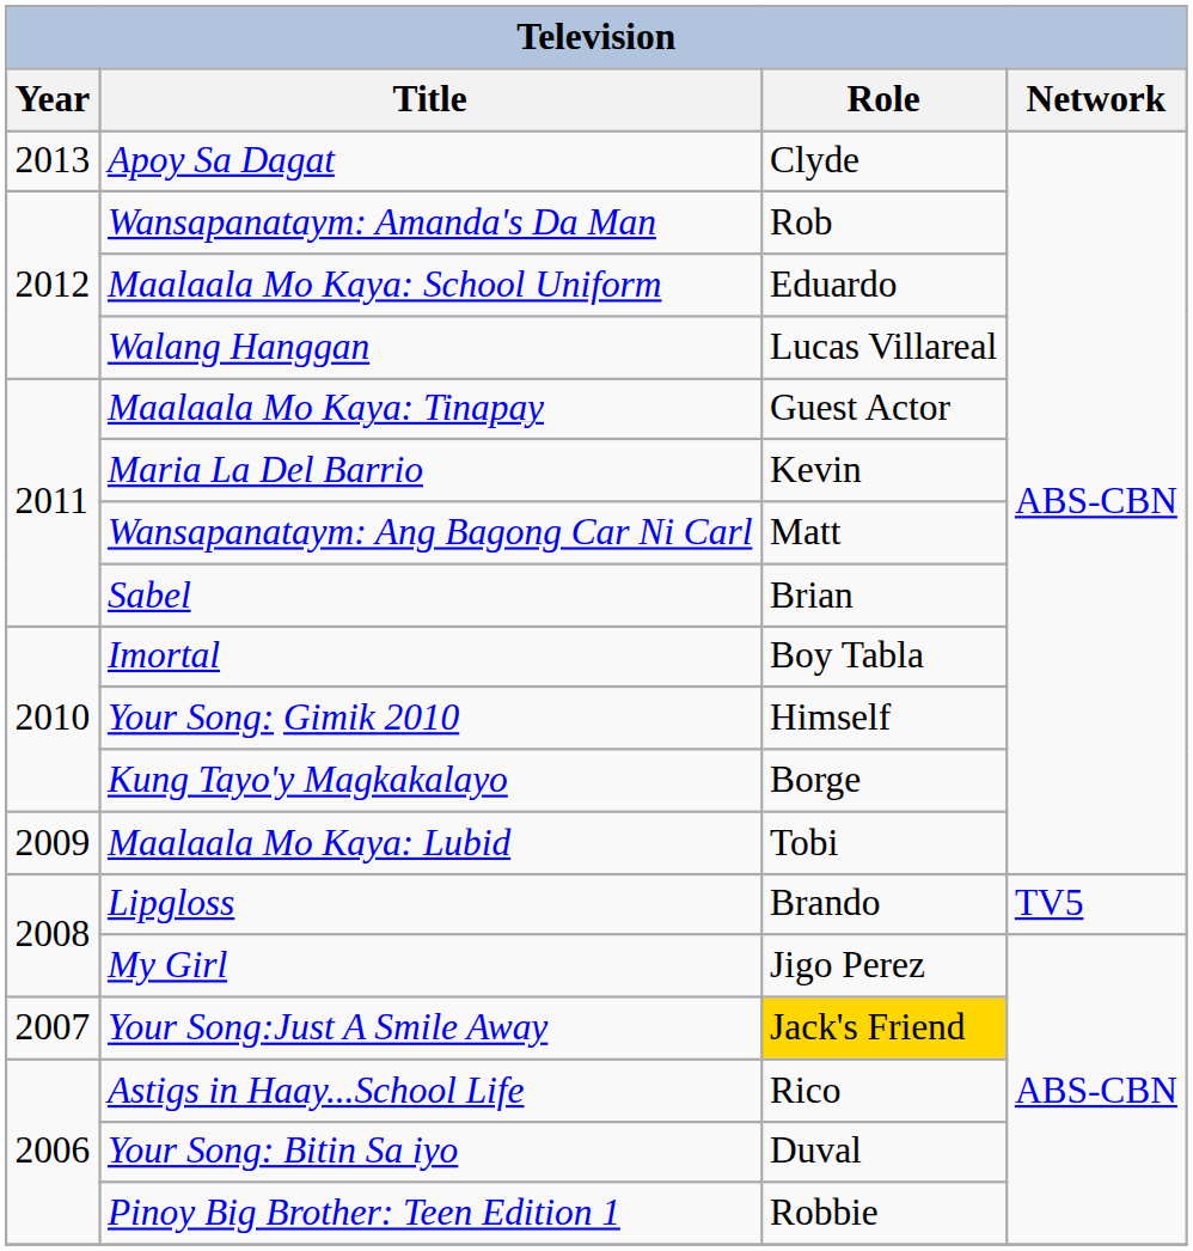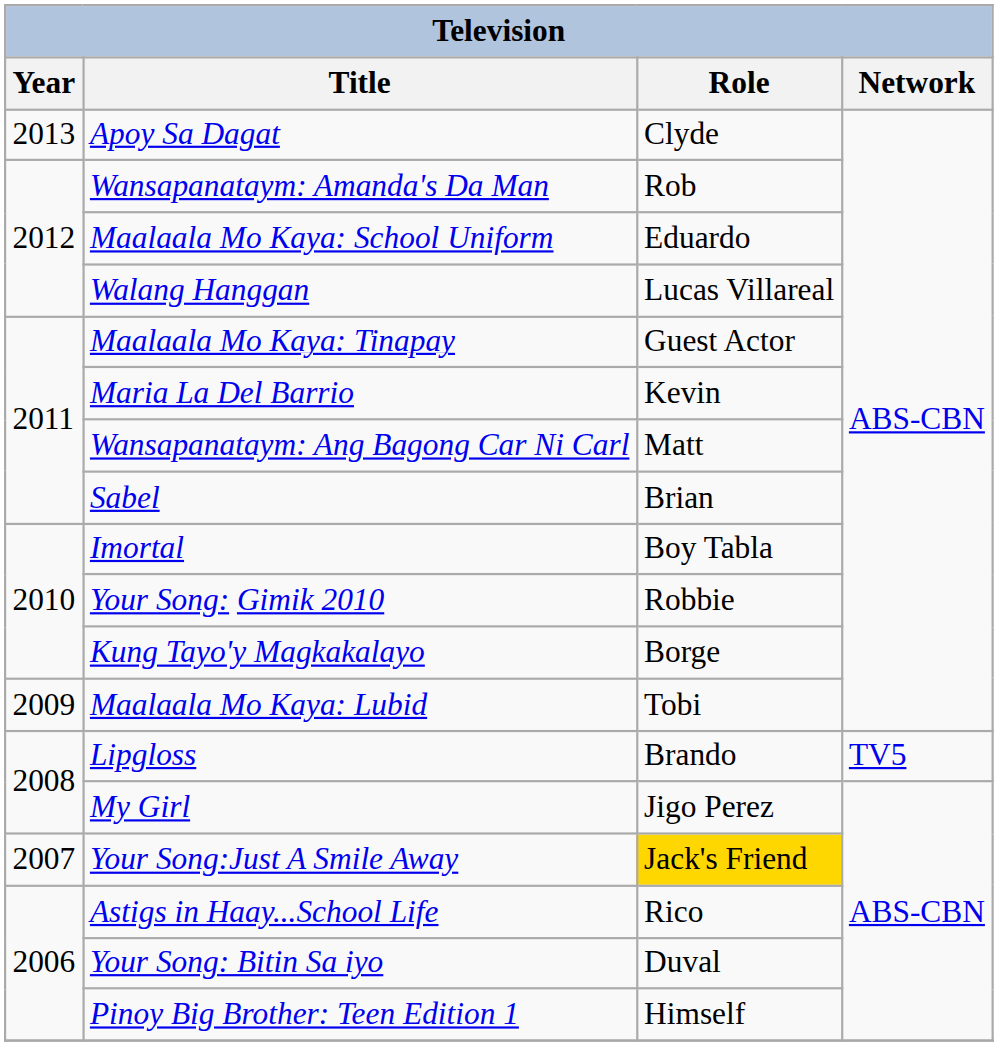 <table class="wikitable" style="font-size: 90%;">
 <tr>
 <th colspan="4" style="background: LightSteelBlue;">Television</th>
 </tr>
 <tr>
 <th>Year</th>
 <th>Title</th>
 <th>Role</th>
 <th>Network</th>
 </tr>
 <tr>
 <td>2013</td>
 <td><a href='#'><em>Apoy Sa Dagat</em></a></td>
 <td>Clyde</td>
 <td rowspan="12"><a href='#'>ABS-CBN</a></td>
 </tr>
 <tr>
 <td rowspan="3">2012</td>
 <td><a href='#'><em>Wansapanataym: Amanda's Da Man</em></a></td>
 <td>Rob</td>
 </tr>
 <tr>
 <td><a href='#'><em>Maalaala Mo Kaya: School Uniform</em></a></td>
 <td>Eduardo</td>
 </tr>
 <tr>
 <td><a href='#'><em>Walang Hanggan</em></a></td>
 <td>Lucas Villareal</td>
 </tr>
 <tr>
 <td rowspan="4">2011</td>
 <td><a href='#'><em>Maalaala Mo Kaya: Tinapay</em></a></td>
 <td>Guest Actor</td>
 </tr>
 <tr>
 <td><a href='#'><em>Maria La Del Barrio</em></a></td>
 <td>Kevin</td>
 </tr>
 <tr>
 <td><a href='#'><em>Wansapanataym: Ang Bagong Car Ni Carl</em></a></td>
 <td>Matt</td>
 </tr>
 <tr>
 <td><a href='#'><em>Sabel</em></a></td>
 <td>Brian</td>
 </tr>
 <tr>
 <td rowspan="3">2010</td>
 <td><a href='#'><em>Imortal</em></a></td>
 <td>Boy Tabla</td>
 </tr>
 <tr>
 <td><em><a href='#'>Your Song:</a> <a href='#'>Gimik 2010</a></em></td>
-<td>Himself</td>
+<td>Robbie</td>
 </tr>
 <tr>
 <td><a href='#'><em>Kung Tayo'y Magkakalayo</em></a></td>
 <td>Borge</td>
 </tr>
 <tr>
 <td>2009</td>
 <td><a href='#'><em>Maalaala Mo Kaya: Lubid</em></a></td>
 <td>Tobi</td>
 </tr>
 <tr>
 <td rowspan="2">2008</td>
 <td><a href='#'><em>Lipgloss</em></a></td>
 <td>Brando</td>
 <td><a href='#'>TV5</a></td>
 </tr>
 <tr>
 <td><a href='#'><em>My Girl</em></a></td>
 <td>Jigo Perez</td>
 <td rowspan="5"><a href='#'>ABS-CBN</a></td>
 </tr>
 <tr>
 <td>2007</td>
 <td><a href='#'><em>Your Song:Just A Smile Away</em></a></td>
 <td style="background: gold;">Jack's Friend</td>
 </tr>
 <tr>
 <td rowspan="3">2006</td>
 <td><a href='#'><em>Astigs in Haay...School Life</em></a></td>
 <td>Rico</td>
 </tr>
 <tr>
 <td><a href='#'><em>Your Song: Bitin Sa iyo</em></a></td>
 <td>Duval</td>
 </tr>
 <tr>
 <td><a href='#'><em>Pinoy Big Brother: Teen Edition 1</em></a></td>
-<td>Robbie</td>
+<td>Himself</td>
 </tr>
 <tr>
 </tr>
 </table>
